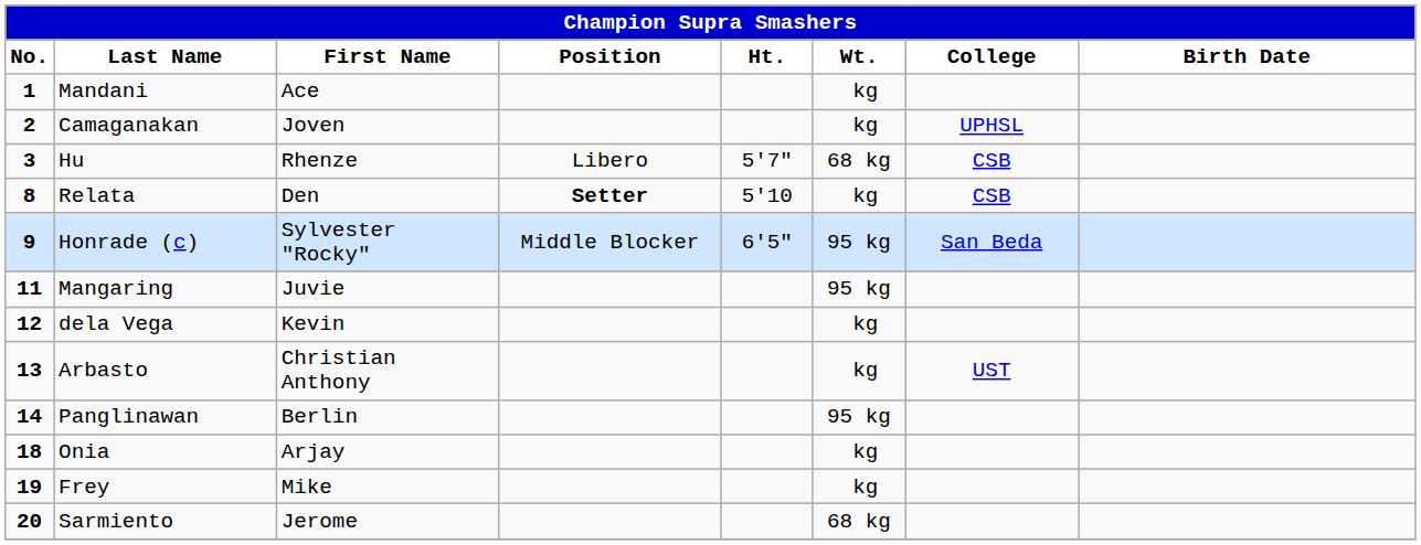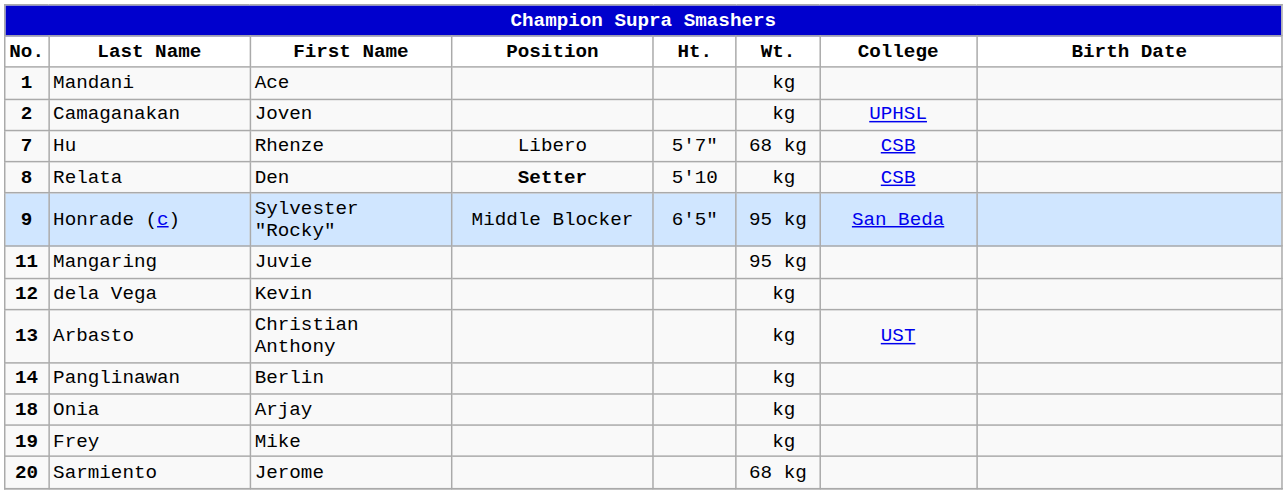 <table class="wikitable" style="text-align:center;">
 <tr>
 <td colspan="8" style= "background: #0000CD; color: white; text-align: center"><strong>Champion Supra Smashers</strong></td>
 </tr>
 <tr>
 <th width=3px style="background: white; color: black; text-align: center"><strong>No.</strong></th>
 <th width=130px style="background: white; color: black">Last Name</th>
 <th width=130px style="background: white; color: black">First Name</th>
 <th width=130px style="background: white; color: black">Position</th>
 <th width=50px style="background: white; color: black">Ht.</th>
 <th width=50px style="background: white; color: black">Wt.</th>
 <th width=100px style="background: white; color: black">College</th>
 <th width=200px style="background: white; color: black">Birth Date</th>
 </tr>
 <tr>
 <td><strong>1</strong></td>
 <td style="text-align: left">Mandani</td>
 <td style="text-align: left">Ace</td>
 <td></td>
 <td></td>
 <td> kg</td>
 <td></td>
 <td></td>
 </tr>
 <tr>
 <td><strong>2</strong></td>
 <td style="text-align: left">Camaganakan</td>
 <td style="text-align: left">Joven</td>
 <td></td>
 <td></td>
 <td> kg</td>
 <td><a href='#'>UPHSL</a></td>
 <td></td>
 </tr>
 <tr>
-<td><strong>3</strong></td>
+<td><strong>7</strong></td>
 <td style="text-align: left">Hu</td>
 <td style="text-align: left">Rhenze</td>
 <td>Libero</td>
 <td>5'7"</td>
 <td>68 kg</td>
 <td><a href='#'>CSB</a></td>
 <td></td>
 </tr>
 <tr>
 <td><strong>8</strong></td>
 <td style="text-align: left">Relata</td>
 <td style="text-align: left">Den</td>
 <td><strong>Setter</strong></td>
 <td>5'10</td>
 <td> kg</td>
 <td><a href='#'>CSB</a></td>
 <td></td>
 </tr>
 <tr bgcolor=#D0E6FF>
 <td><strong>9</strong></td>
 <td style="text-align: left">Honrade (<a href='#'>c</a>)</td>
 <td style="text-align: left">Sylvester "Rocky"</td>
 <td>Middle Blocker</td>
 <td>6'5"</td>
 <td>95 kg</td>
 <td><a href='#'>San Beda</a></td>
 <td></td>
 </tr>
 <tr>
 <td><strong>11</strong></td>
 <td style="text-align: left">Mangaring</td>
 <td style="text-align: left">Juvie</td>
 <td></td>
 <td></td>
 <td>95 kg</td>
 <td></td>
 <td></td>
 </tr>
 <tr>
 <td><strong>12</strong></td>
 <td style="text-align: left">dela Vega</td>
 <td style="text-align: left">Kevin</td>
 <td></td>
 <td></td>
 <td> kg</td>
 <td></td>
 <td></td>
 </tr>
 <tr>
 <td><strong>13</strong></td>
 <td style="text-align: left">Arbasto</td>
 <td style="text-align: left">Christian Anthony</td>
 <td></td>
 <td></td>
 <td> kg</td>
 <td><a href='#'>UST</a></td>
 <td></td>
 </tr>
 <tr>
 <td><strong>14</strong></td>
 <td style="text-align: left">Panglinawan</td>
 <td style="text-align: left">Berlin</td>
 <td></td>
 <td></td>
-<td>95 kg</td>
+<td> kg</td>
 <td></td>
 <td></td>
 </tr>
 <tr>
 <td><strong>18</strong></td>
 <td style="text-align: left">Onia</td>
 <td style="text-align: left">Arjay</td>
 <td></td>
 <td></td>
 <td> kg</td>
 <td></td>
 <td></td>
 </tr>
 <tr>
 <td><strong>19</strong></td>
 <td style="text-align: left">Frey</td>
 <td style="text-align: left">Mike</td>
 <td></td>
 <td></td>
 <td> kg</td>
 <td></td>
 <td></td>
 </tr>
 <tr>
 <td><strong>20</strong></td>
 <td style="text-align: left">Sarmiento</td>
 <td style="text-align: left">Jerome</td>
 <td></td>
 <td></td>
 <td>68 kg</td>
 <td></td>
 <td></td>
 </tr>
 <tr>
 </tr>
 </table>
